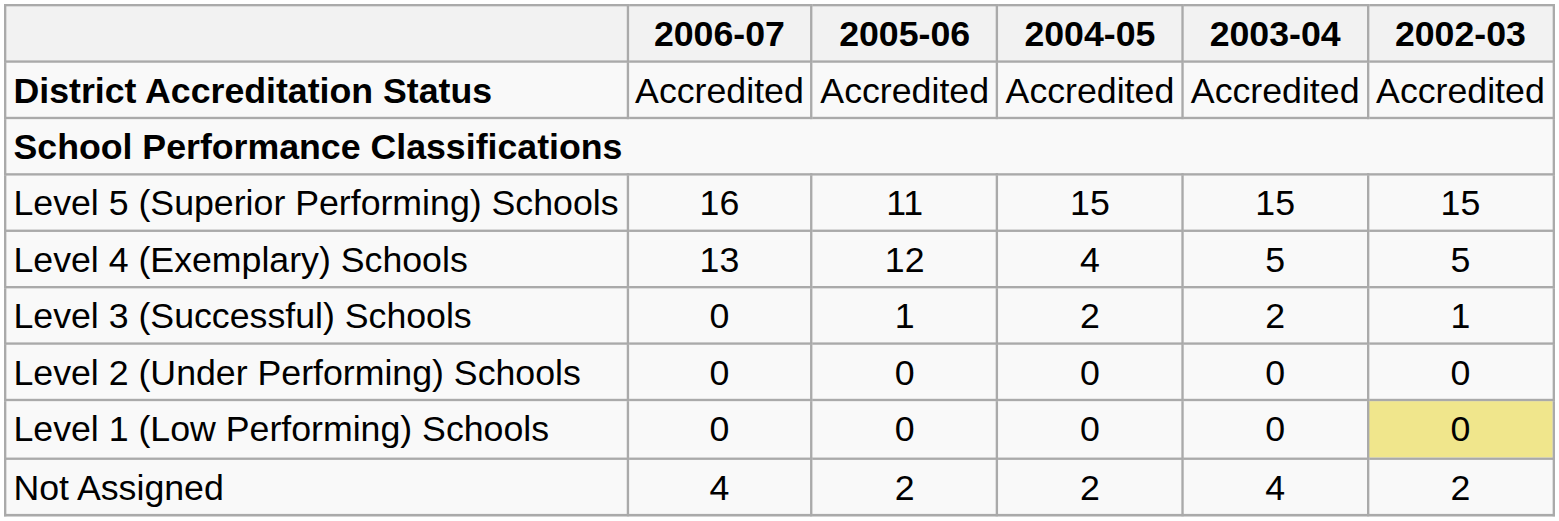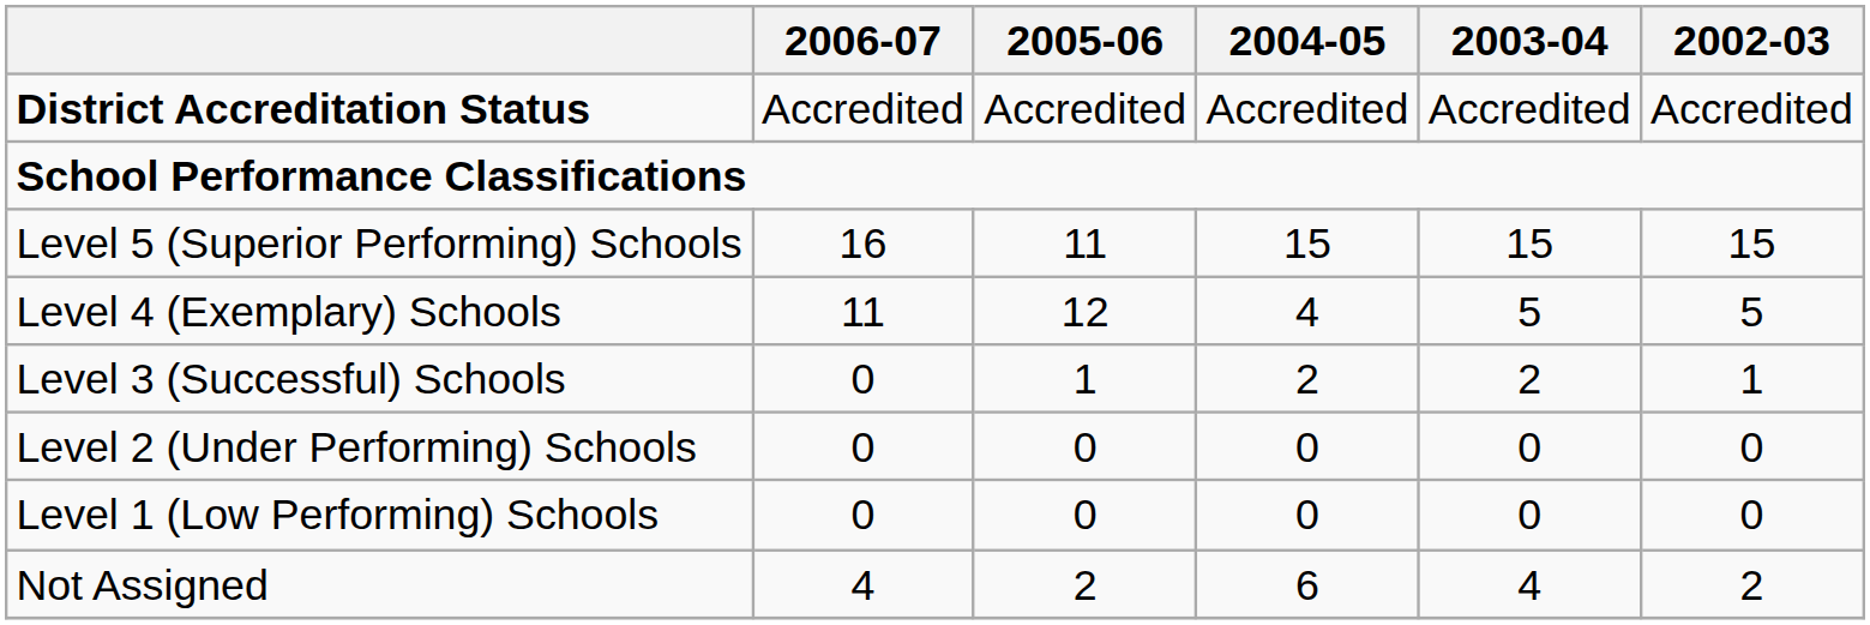 <table class="wikitable" style="font-size: 95%;">
 <tr>
 <th></th>
 <th>2006-07</th>
 <th>2005-06</th>
 <th>2004-05</th>
 <th>2003-04</th>
 <th>2002-03</th>
 </tr>
 <tr>
 <td align="left"><strong>District Accreditation Status</strong></td>
 <td align="center">Accredited</td>
 <td align="center">Accredited</td>
 <td align="center">Accredited</td>
 <td align="center">Accredited</td>
 <td align="center">Accredited</td>
 </tr>
 <tr>
 <td align="left" colspan="6"><strong>School Performance Classifications</strong></td>
 </tr>
 <tr>
 <td align="left">Level 5 (Superior Performing) Schools</td>
 <td align="center">16</td>
 <td align="center">11</td>
 <td align="center">15</td>
 <td align="center">15</td>
 <td align="center">15</td>
 </tr>
 <tr>
 <td align="left">Level 4 (Exemplary) Schools</td>
-<td align="center">13</td>
+<td align="center">11</td>
 <td align="center">12</td>
 <td align="center">4</td>
 <td align="center">5</td>
 <td align="center">5</td>
 </tr>
 <tr>
 <td align="left">Level 3 (Successful) Schools</td>
 <td align="center">0</td>
 <td align="center">1</td>
 <td align="center">2</td>
 <td align="center">2</td>
 <td align="center">1</td>
 </tr>
 <tr>
 <td align="left">Level 2 (Under Performing) Schools</td>
 <td align="center">0</td>
 <td align="center">0</td>
 <td align="center">0</td>
 <td align="center">0</td>
 <td align="center">0</td>
 </tr>
 <tr>
 <td align="left">Level 1 (Low Performing) Schools</td>
 <td align="center">0</td>
 <td align="center">0</td>
 <td align="center">0</td>
 <td align="center">0</td>
-<td align="center" style="background: khaki;">0</td>
+<td align="center">0</td>
 </tr>
 <tr>
 <td align="left">Not Assigned</td>
 <td align="center">4</td>
 <td align="center">2</td>
-<td align="center">2</td>
+<td align="center">6</td>
 <td align="center">4</td>
 <td align="center">2</td>
 </tr>
 <tr>
 </tr>
 </table>
